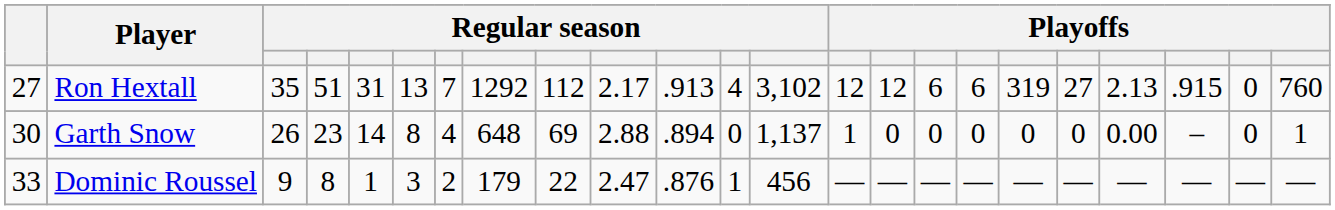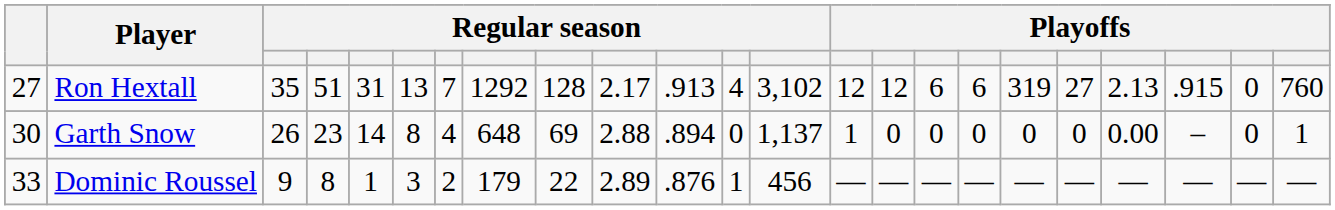 <table class="wikitable plainrowheaders" style="text-align:center;">
 <tr>
 <th scope="col" rowspan="2"></th>
 <th scope="col" rowspan="2">Player</th>
 <th scope=colgroup colspan=11>Regular season</th>
 <th scope=colgroup colspan=10>Playoffs</th>
 </tr>
 <tr>
 <th scope="col"></th>
 <th scope="col"></th>
 <th scope="col"></th>
 <th scope="col"></th>
 <th scope="col"></th>
 <th scope="col"></th>
 <th scope="col"></th>
 <th scope="col"></th>
 <th scope="col"></th>
 <th scope="col"></th>
 <th scope="col"></th>
 <th scope="col"></th>
 <th scope="col"></th>
 <th scope="col"></th>
 <th scope="col"></th>
 <th scope="col"></th>
 <th scope="col"></th>
 <th scope="col"></th>
 <th scope="col"></th>
 <th scope="col"></th>
 <th scope="col"></th>
 </tr>
 <tr>
 <td scope="row">27</td>
 <td align="left"><a href='#'>Ron Hextall</a></td>
 <td>35</td>
 <td>51</td>
 <td>31</td>
 <td>13</td>
 <td>7</td>
 <td>1292</td>
-<td>112</td>
+<td>128</td>
 <td>2.17</td>
 <td>.913</td>
 <td>4</td>
 <td>3,102</td>
 <td>12</td>
 <td>12</td>
 <td>6</td>
 <td>6</td>
 <td>319</td>
 <td>27</td>
 <td>2.13</td>
 <td>.915</td>
 <td>0</td>
 <td>760</td>
 </tr>
 <tr>
 <td scope="row">30</td>
 <td align="left"><a href='#'>Garth Snow</a></td>
 <td>26</td>
 <td>23</td>
 <td>14</td>
 <td>8</td>
 <td>4</td>
 <td>648</td>
 <td>69</td>
 <td>2.88</td>
 <td>.894</td>
 <td>0</td>
 <td>1,137</td>
 <td>1</td>
 <td>0</td>
 <td>0</td>
 <td>0</td>
 <td>0</td>
 <td>0</td>
 <td>0.00</td>
 <td>–</td>
 <td>0</td>
 <td>1</td>
 </tr>
 <tr>
 <td scope="row">33</td>
 <td align="left"><a href='#'>Dominic Roussel</a></td>
 <td>9</td>
 <td>8</td>
 <td>1</td>
 <td>3</td>
 <td>2</td>
 <td>179</td>
 <td>22</td>
-<td>2.47</td>
+<td>2.89</td>
 <td>.876</td>
 <td>1</td>
 <td>456</td>
 <td>—</td>
 <td>—</td>
 <td>—</td>
 <td>—</td>
 <td>—</td>
 <td>—</td>
 <td>—</td>
 <td>—</td>
 <td>—</td>
 <td>—</td>
 </tr>
 </table>
